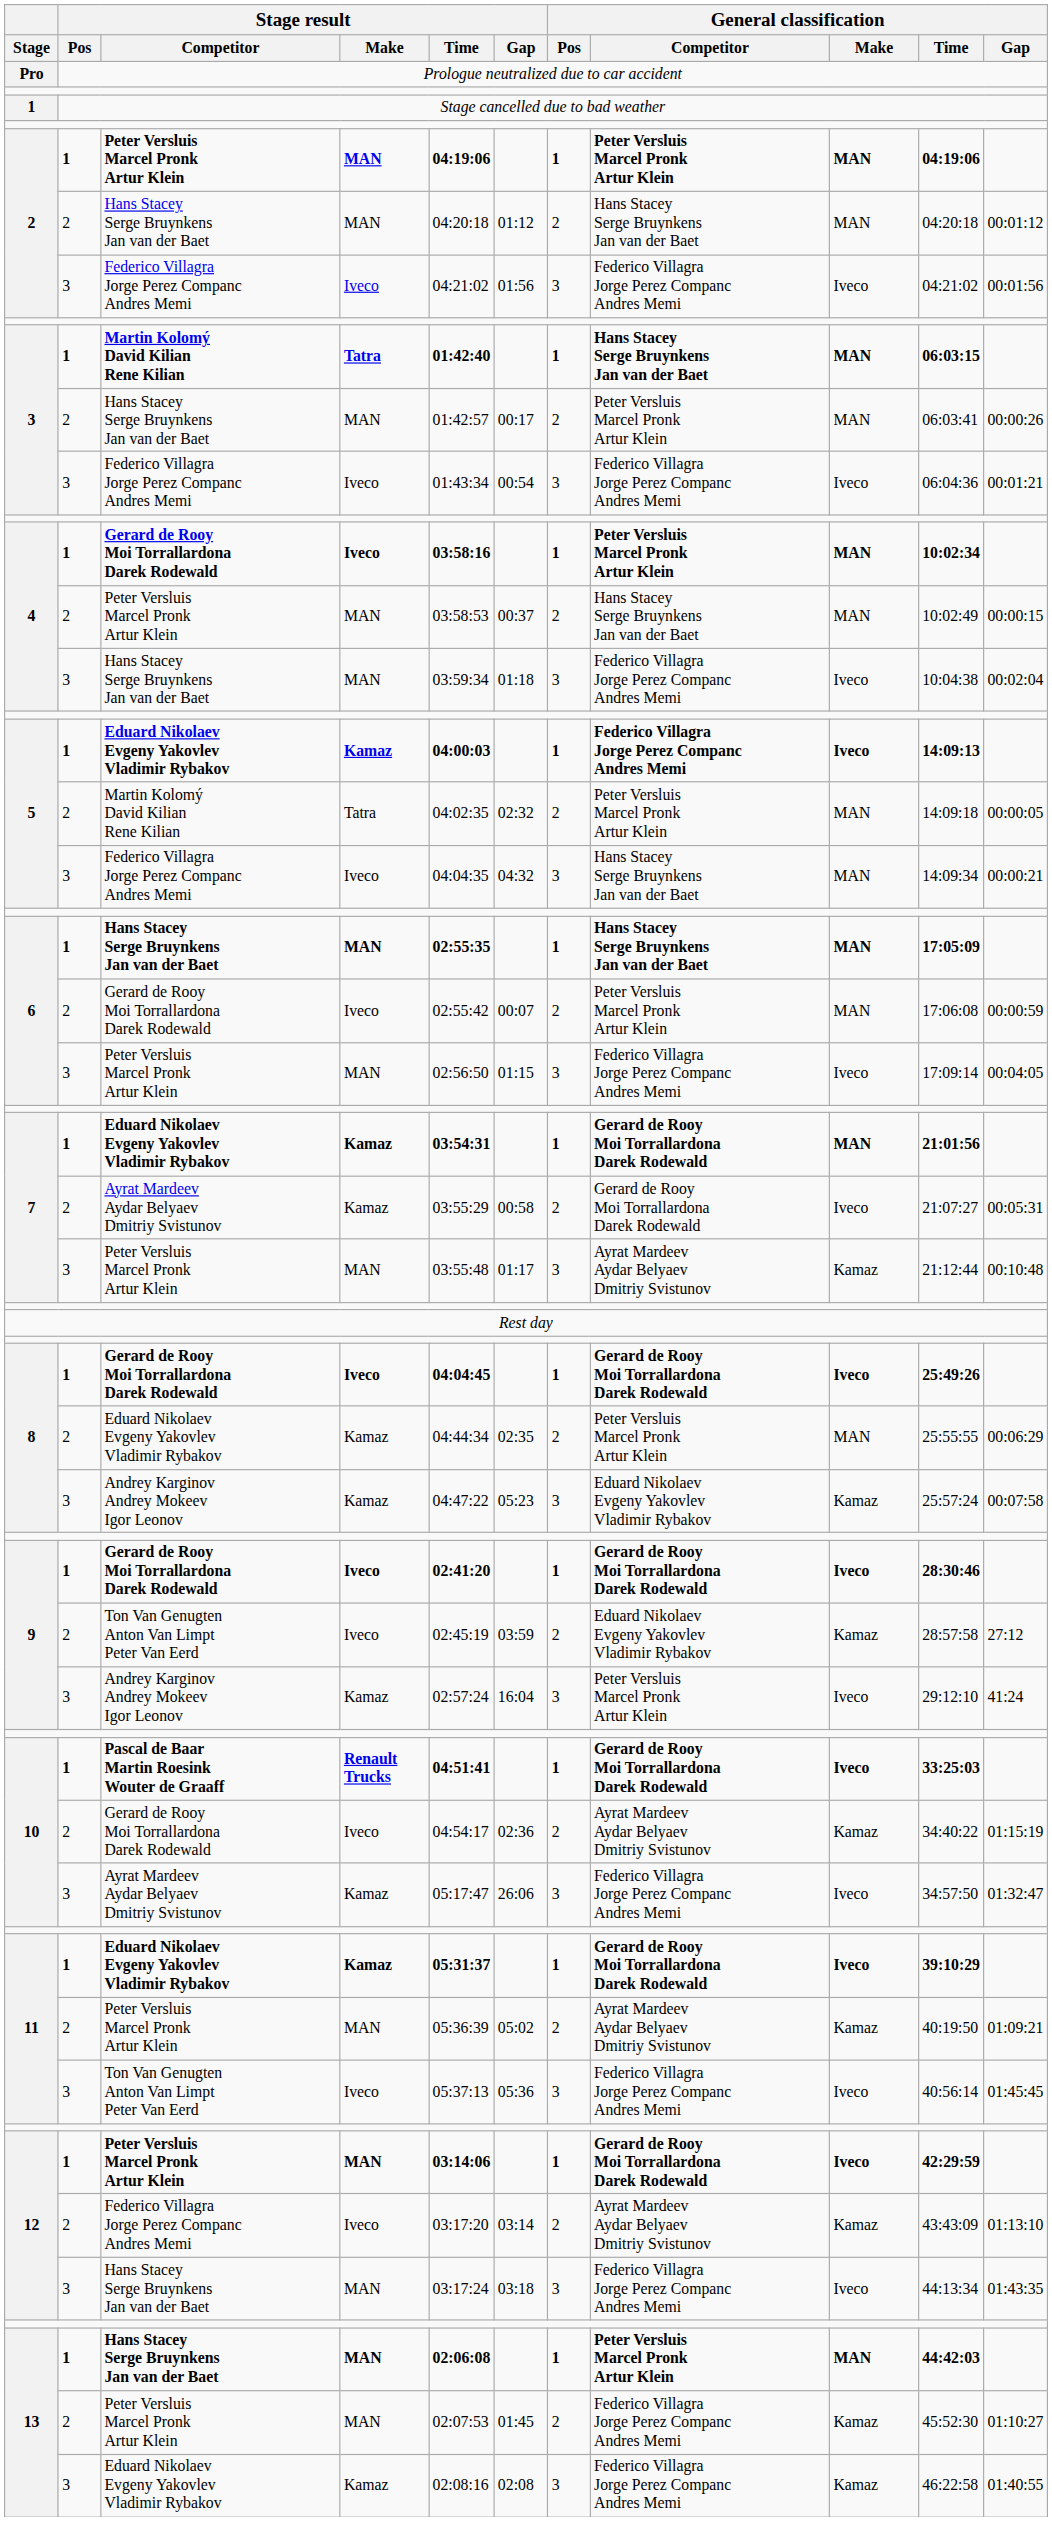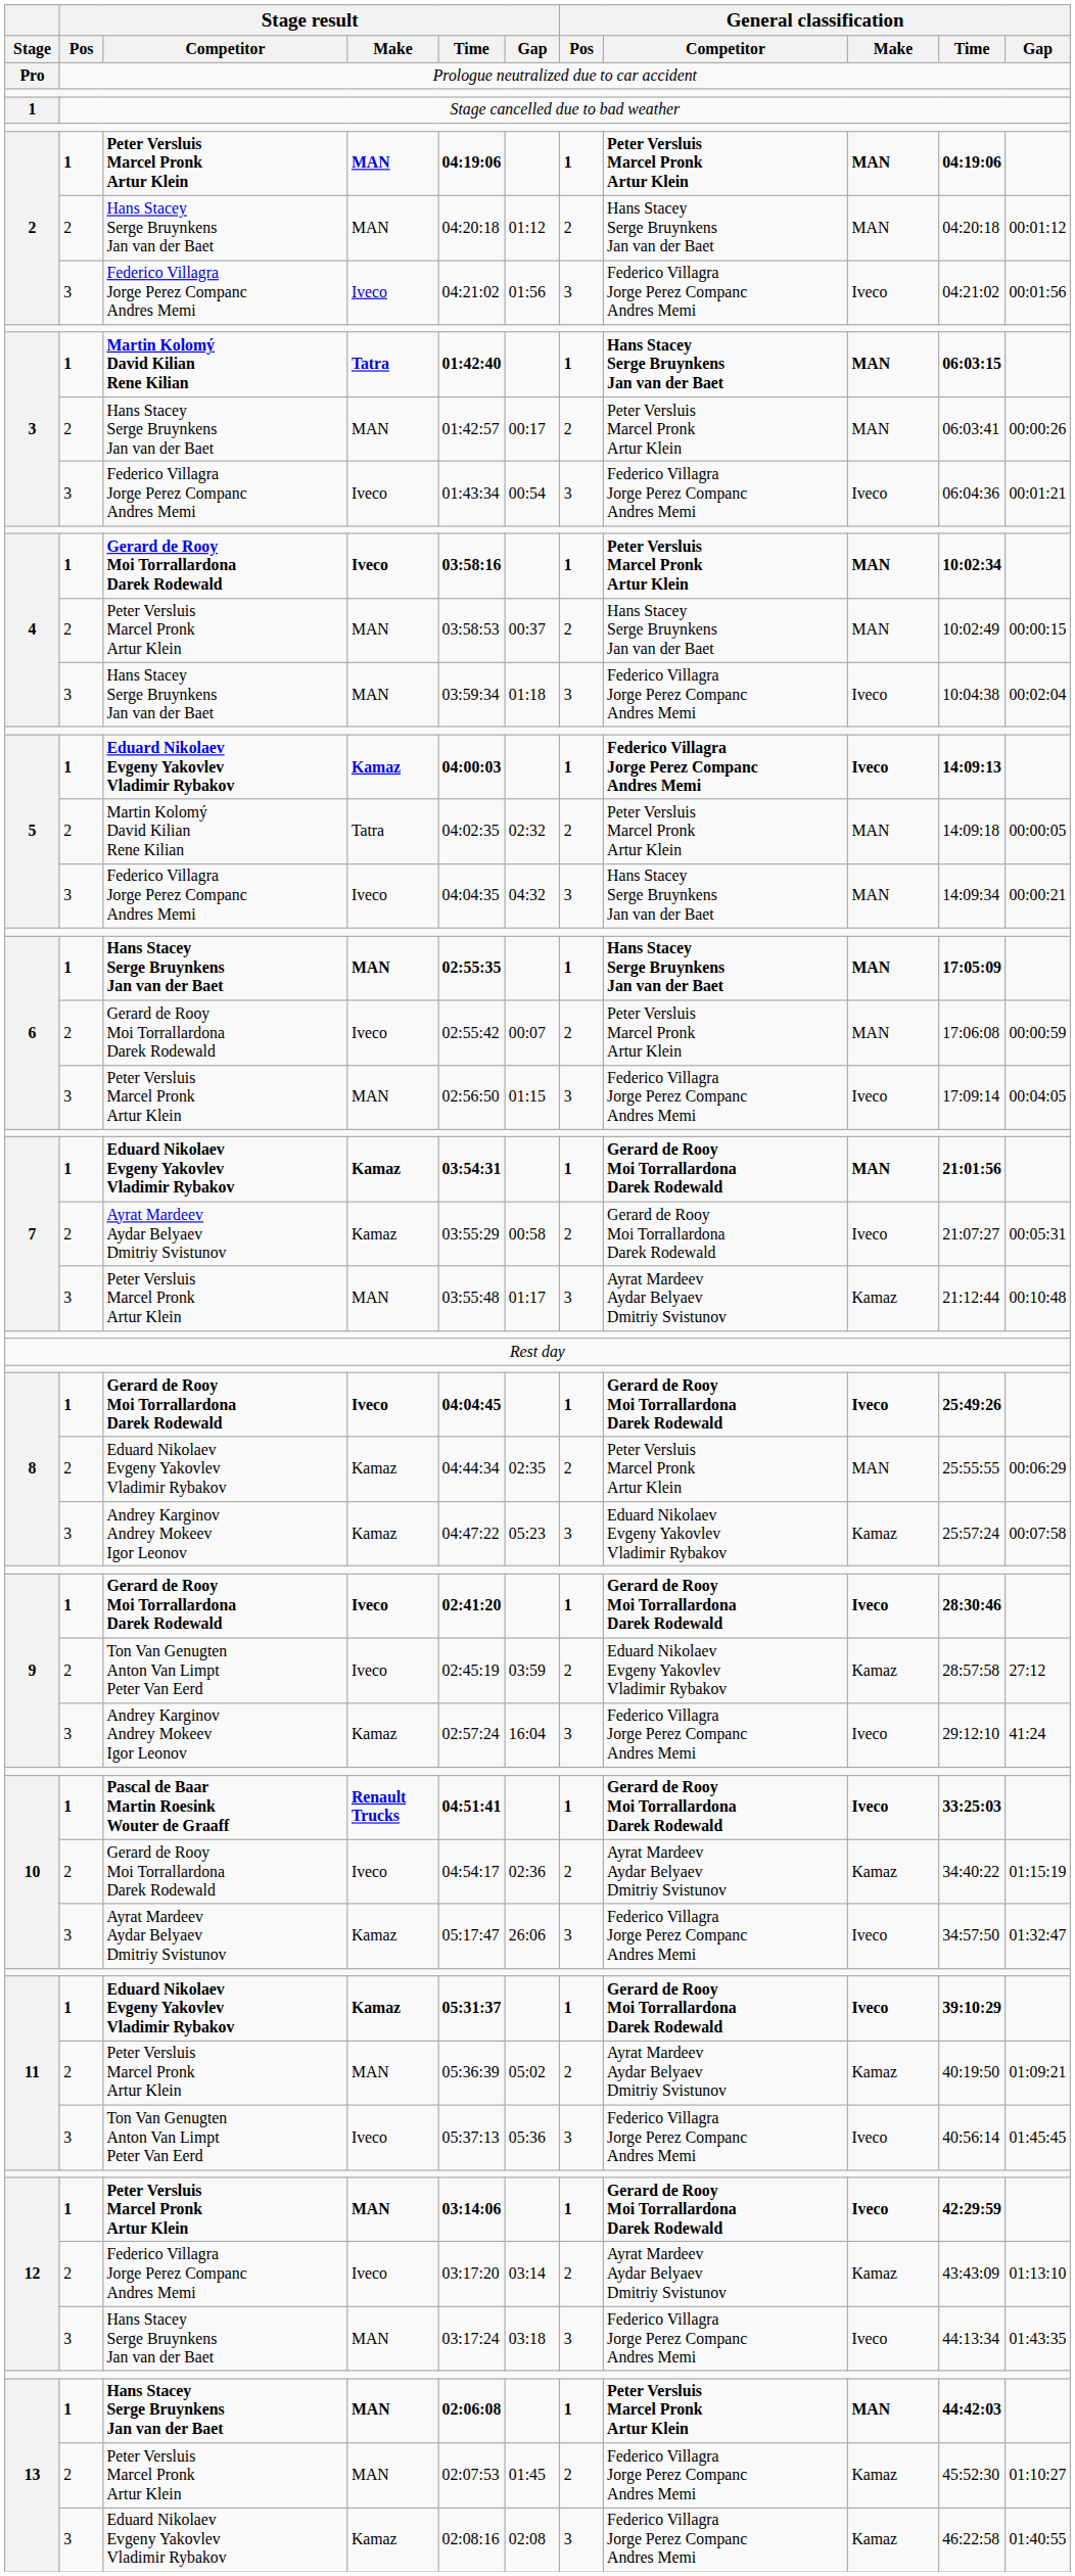 <table class="wikitable" style="font-size:85%;">
 <tr>
 <th></th>
 <th colspan=5><big>Stage result </big></th>
 <th colspan=5><big>General classification</big></th>
 </tr>
 <tr>
 <th width="40px">Stage</th>
 <th width="30px">Pos</th>
 <th width="200px">Competitor</th>
 <th width="70px">Make</th>
 <th width="40px">Time</th>
 <th width="40px">Gap</th>
 <th width="30px">Pos</th>
 <th width="200px">Competitor</th>
 <th width="70px">Make</th>
 <th width="40px">Time</th>
 <th width="40px">Gap</th>
 </tr>
 <tr>
 <th>Pro</th>
 <td colspan=10 style="text-align:center;"><em>Prologue neutralized due to car accident</em></td>
 </tr>
 <tr>
 <td colspan=11></td>
 </tr>
 <tr>
 <th>1</th>
 <td colspan=10 style="text-align:center;"><em>Stage cancelled due to bad weather</em></td>
 </tr>
 <tr>
 <td colspan=11></td>
 </tr>
 <tr>
 <th rowspan=3>2</th>
 <td><strong>1</strong></td>
 <td><strong> Peter Versluis<br> Marcel Pronk<br> Artur Klein</strong></td>
 <td><strong><a href='#'>MAN</a></strong></td>
 <td><strong>04:19:06</strong></td>
 <td></td>
 <td><strong>1</strong></td>
 <td><strong> Peter Versluis<br> Marcel Pronk<br> Artur Klein</strong></td>
 <td><strong>MAN</strong></td>
 <td><strong>04:19:06</strong></td>
 <td></td>
 </tr>
 <tr>
 <td>2</td>
 <td> <a href='#'>Hans Stacey</a><br> Serge Bruynkens<br> Jan van der Baet</td>
 <td>MAN</td>
 <td>04:20:18</td>
 <td>01:12</td>
 <td>2</td>
 <td> Hans Stacey<br> Serge Bruynkens<br> Jan van der Baet</td>
 <td>MAN</td>
 <td>04:20:18</td>
 <td>00:01:12</td>
 </tr>
 <tr>
 <td>3</td>
 <td> <a href='#'>Federico Villagra</a><br> Jorge Perez Companc<br> Andres Memi</td>
 <td><a href='#'>Iveco</a></td>
 <td>04:21:02</td>
 <td>01:56</td>
 <td>3</td>
 <td> Federico Villagra<br> Jorge Perez Companc<br> Andres Memi</td>
 <td>Iveco</td>
 <td>04:21:02</td>
 <td>00:01:56</td>
 </tr>
 <tr>
 <td colspan=11></td>
 </tr>
 <tr>
 <th rowspan=3>3</th>
 <td><strong>1</strong></td>
 <td><strong> <a href='#'>Martin Kolomý</a><br> David Kilian<br> Rene Kilian</strong></td>
 <td><strong><a href='#'>Tatra</a></strong></td>
 <td><strong>01:42:40</strong></td>
 <td></td>
 <td><strong>1</strong></td>
 <td><strong> Hans Stacey<br> Serge Bruynkens<br> Jan van der Baet</strong></td>
 <td><strong>MAN</strong></td>
 <td><strong>06:03:15</strong></td>
 <td></td>
 </tr>
 <tr>
 <td>2</td>
 <td> Hans Stacey<br> Serge Bruynkens<br> Jan van der Baet</td>
 <td>MAN</td>
 <td>01:42:57</td>
 <td>00:17</td>
 <td>2</td>
 <td> Peter Versluis<br> Marcel Pronk<br> Artur Klein</td>
 <td>MAN</td>
 <td>06:03:41</td>
 <td>00:00:26</td>
 </tr>
 <tr>
 <td>3</td>
 <td> Federico Villagra<br> Jorge Perez Companc<br> Andres Memi</td>
 <td>Iveco</td>
 <td>01:43:34</td>
 <td>00:54</td>
 <td>3</td>
 <td> Federico Villagra<br> Jorge Perez Companc<br> Andres Memi</td>
 <td>Iveco</td>
 <td>06:04:36</td>
 <td>00:01:21</td>
 </tr>
 <tr>
 <td colspan=11></td>
 </tr>
 <tr>
 <th rowspan=3>4</th>
 <td><strong>1</strong></td>
 <td><strong> <a href='#'>Gerard de Rooy</a><br> Moi Torrallardona<br> Darek Rodewald</strong></td>
 <td><strong>Iveco</strong></td>
 <td><strong>03:58:16</strong></td>
 <td></td>
 <td><strong>1</strong></td>
 <td><strong> Peter Versluis<br> Marcel Pronk<br> Artur Klein</strong></td>
 <td><strong>MAN</strong></td>
 <td><strong>10:02:34</strong></td>
 <td></td>
 </tr>
 <tr>
 <td>2</td>
 <td> Peter Versluis<br> Marcel Pronk<br> Artur Klein</td>
 <td>MAN</td>
 <td>03:58:53</td>
 <td>00:37</td>
 <td>2</td>
 <td> Hans Stacey<br> Serge Bruynkens<br> Jan van der Baet</td>
 <td>MAN</td>
 <td>10:02:49</td>
 <td>00:00:15</td>
 </tr>
 <tr>
 <td>3</td>
 <td> Hans Stacey<br> Serge Bruynkens<br> Jan van der Baet</td>
 <td>MAN</td>
 <td>03:59:34</td>
 <td>01:18</td>
 <td>3</td>
 <td> Federico Villagra<br> Jorge Perez Companc<br> Andres Memi</td>
 <td>Iveco</td>
 <td>10:04:38</td>
 <td>00:02:04</td>
 </tr>
 <tr>
 <td colspan=11></td>
 </tr>
 <tr>
 <th rowspan=3>5</th>
 <td><strong>1</strong></td>
 <td><strong> <a href='#'>Eduard Nikolaev</a><br> Evgeny Yakovlev<br> Vladimir Rybakov </strong></td>
 <td><strong><a href='#'>Kamaz</a></strong></td>
 <td><strong>04:00:03</strong></td>
 <td></td>
 <td><strong>1</strong></td>
 <td><strong> Federico Villagra<br> Jorge Perez Companc<br> Andres Memi</strong></td>
 <td><strong>Iveco</strong></td>
 <td><strong>14:09:13</strong></td>
 <td></td>
 </tr>
 <tr>
 <td>2</td>
 <td> Martin Kolomý<br> David Kilian<br> Rene Kilian</td>
 <td>Tatra</td>
 <td>04:02:35</td>
 <td>02:32</td>
 <td>2</td>
 <td> Peter Versluis<br> Marcel Pronk<br> Artur Klein</td>
 <td>MAN</td>
 <td>14:09:18</td>
 <td>00:00:05</td>
 </tr>
 <tr>
 <td>3</td>
 <td> Federico Villagra<br> Jorge Perez Companc<br> Andres Memi</td>
 <td>Iveco</td>
 <td>04:04:35</td>
 <td>04:32</td>
 <td>3</td>
 <td> Hans Stacey<br> Serge Bruynkens<br> Jan van der Baet</td>
 <td>MAN</td>
 <td>14:09:34</td>
 <td>00:00:21</td>
 </tr>
 <tr>
 <td colspan=11></td>
 </tr>
 <tr>
 <th rowspan=3>6</th>
 <td><strong>1</strong></td>
 <td><strong> Hans Stacey<br> Serge Bruynkens<br> Jan van der Baet</strong></td>
 <td><strong>MAN</strong></td>
 <td><strong>02:55:35</strong></td>
 <td></td>
 <td><strong>1</strong></td>
 <td><strong> Hans Stacey<br> Serge Bruynkens<br> Jan van der Baet</strong></td>
 <td><strong>MAN</strong></td>
 <td><strong>17:05:09</strong></td>
 <td></td>
 </tr>
 <tr>
 <td>2</td>
 <td> Gerard de Rooy<br> Moi Torrallardona<br> Darek Rodewald</td>
 <td>Iveco</td>
 <td>02:55:42</td>
 <td>00:07</td>
 <td>2</td>
 <td> Peter Versluis<br> Marcel Pronk<br> Artur Klein</td>
 <td>MAN</td>
 <td>17:06:08</td>
 <td>00:00:59</td>
 </tr>
 <tr>
 <td>3</td>
 <td> Peter Versluis<br> Marcel Pronk<br> Artur Klein</td>
 <td>MAN</td>
 <td>02:56:50</td>
 <td>01:15</td>
 <td>3</td>
 <td> Federico Villagra<br> Jorge Perez Companc<br> Andres Memi</td>
 <td>Iveco</td>
 <td>17:09:14</td>
 <td>00:04:05</td>
 </tr>
 <tr>
 <td colspan=11></td>
 </tr>
 <tr>
 <th rowspan=3>7</th>
 <td><strong>1</strong></td>
 <td><strong> Eduard Nikolaev<br> Evgeny Yakovlev<br> Vladimir Rybakov </strong></td>
 <td><strong>Kamaz</strong></td>
 <td><strong>03:54:31</strong></td>
 <td></td>
 <td><strong>1</strong></td>
 <td><strong> Gerard de Rooy<br> Moi Torrallardona<br> Darek Rodewald</strong></td>
 <td><strong>MAN</strong></td>
 <td><strong>21:01:56</strong></td>
 <td></td>
 </tr>
 <tr>
 <td>2</td>
 <td> <a href='#'>Ayrat Mardeev</a><br> Aydar Belyaev<br> Dmitriy Svistunov</td>
 <td>Kamaz</td>
 <td>03:55:29</td>
 <td>00:58</td>
 <td>2</td>
 <td> Gerard de Rooy<br> Moi Torrallardona<br> Darek Rodewald</td>
 <td>Iveco</td>
 <td>21:07:27</td>
 <td>00:05:31</td>
 </tr>
 <tr>
 <td>3</td>
 <td> Peter Versluis<br> Marcel Pronk<br> Artur Klein</td>
 <td>MAN</td>
 <td>03:55:48</td>
 <td>01:17</td>
 <td>3</td>
 <td> Ayrat Mardeev<br> Aydar Belyaev<br> Dmitriy Svistunov</td>
 <td>Kamaz</td>
 <td>21:12:44</td>
 <td>00:10:48</td>
 </tr>
 <tr>
 <td colspan=11></td>
 </tr>
 <tr>
 <td colspan=11 style="text-align:center;"><em>Rest day</em></td>
 </tr>
 <tr>
 <td colspan=11></td>
 </tr>
 <tr>
 <th rowspan=3>8</th>
 <td><strong>1</strong></td>
 <td><strong> Gerard de Rooy<br> Moi Torrallardona<br> Darek Rodewald</strong></td>
 <td><strong>Iveco</strong></td>
 <td><strong> 04:04:45 </strong></td>
 <td></td>
 <td><strong>1</strong></td>
 <td><strong> Gerard de Rooy<br> Moi Torrallardona<br> Darek Rodewald</strong></td>
 <td><strong>Iveco</strong></td>
 <td><strong> 25:49:26 </strong></td>
 <td></td>
 </tr>
 <tr>
 <td>2</td>
 <td> Eduard Nikolaev<br> Evgeny Yakovlev<br> Vladimir Rybakov</td>
 <td>Kamaz</td>
 <td>04:44:34</td>
 <td>02:35</td>
 <td>2</td>
 <td> Peter Versluis<br> Marcel Pronk<br> Artur Klein</td>
 <td>MAN</td>
 <td>25:55:55</td>
 <td>00:06:29</td>
 </tr>
 <tr>
 <td>3</td>
 <td> Andrey Karginov<br> Andrey Mokeev<br> Igor Leonov</td>
 <td>Kamaz</td>
 <td>04:47:22</td>
 <td>05:23</td>
 <td>3</td>
 <td> Eduard Nikolaev<br> Evgeny Yakovlev<br> Vladimir Rybakov</td>
 <td>Kamaz</td>
 <td>25:57:24</td>
 <td>00:07:58</td>
 </tr>
 <tr>
 <td colspan=11></td>
 </tr>
 <tr>
 <th rowspan=3>9</th>
 <td><strong>1</strong></td>
 <td><strong> Gerard de Rooy<br> Moi Torrallardona<br> Darek Rodewald</strong></td>
 <td><strong>Iveco</strong></td>
 <td><strong> 02:41:20 </strong></td>
 <td></td>
 <td><strong>1</strong></td>
 <td><strong> Gerard de Rooy<br> Moi Torrallardona<br> Darek Rodewald</strong></td>
 <td><strong>Iveco</strong></td>
 <td><strong> 28:30:46 </strong></td>
 <td></td>
 </tr>
 <tr>
 <td>2</td>
 <td> Ton Van Genugten<br> Anton Van Limpt<br> Peter Van Eerd</td>
 <td>Iveco</td>
 <td>02:45:19</td>
 <td>03:59</td>
 <td>2</td>
 <td> Eduard Nikolaev<br> Evgeny Yakovlev<br> Vladimir Rybakov</td>
 <td>Kamaz</td>
 <td>28:57:58</td>
 <td>27:12</td>
 </tr>
 <tr>
 <td>3</td>
 <td> Andrey Karginov<br> Andrey Mokeev<br> Igor Leonov</td>
 <td>Kamaz</td>
 <td>02:57:24</td>
 <td>16:04</td>
 <td>3</td>
-<td> Peter Versluis<br> Marcel Pronk<br> Artur Klein</td>
+<td> Federico Villagra<br> Jorge Perez Companc<br> Andres Memi</td>
 <td>Iveco</td>
 <td>29:12:10</td>
 <td>41:24</td>
 </tr>
 <tr>
 <td colspan=11></td>
 </tr>
 <tr>
 <th rowspan=3>10</th>
 <td><strong>1</strong></td>
 <td><strong> Pascal de Baar<br> Martin Roesink<br> Wouter de Graaff</strong></td>
 <td><strong><a href='#'>Renault Trucks</a></strong></td>
 <td><strong> 04:51:41 </strong></td>
 <td></td>
 <td><strong>1</strong></td>
 <td><strong> Gerard de Rooy<br> Moi Torrallardona<br> Darek Rodewald</strong></td>
 <td><strong>Iveco</strong></td>
 <td><strong> 33:25:03 </strong></td>
 <td></td>
 </tr>
 <tr>
 <td>2</td>
 <td> Gerard de Rooy<br> Moi Torrallardona<br> Darek Rodewald</td>
 <td>Iveco</td>
 <td>04:54:17</td>
 <td>02:36</td>
 <td>2</td>
 <td> Ayrat Mardeev<br> Aydar Belyaev<br> Dmitriy Svistunov</td>
 <td>Kamaz</td>
 <td>34:40:22</td>
 <td>01:15:19</td>
 </tr>
 <tr>
 <td>3</td>
 <td> Ayrat Mardeev<br> Aydar Belyaev<br> Dmitriy Svistunov</td>
 <td>Kamaz</td>
 <td>05:17:47</td>
 <td>26:06</td>
 <td>3</td>
 <td> Federico Villagra<br> Jorge Perez Companc<br> Andres Memi</td>
 <td>Iveco</td>
 <td>34:57:50</td>
 <td>01:32:47</td>
 </tr>
 <tr>
 <td colspan=11></td>
 </tr>
 <tr>
 <th rowspan=3>11</th>
 <td><strong>1</strong></td>
 <td><strong> Eduard Nikolaev<br> Evgeny Yakovlev<br> Vladimir Rybakov </strong></td>
 <td><strong>Kamaz</strong></td>
 <td><strong> 05:31:37 </strong></td>
 <td></td>
 <td><strong>1</strong></td>
 <td><strong> Gerard de Rooy<br> Moi Torrallardona<br> Darek Rodewald</strong></td>
 <td><strong>Iveco</strong></td>
 <td><strong> 39:10:29 </strong></td>
 <td></td>
 </tr>
 <tr>
 <td>2</td>
 <td> Peter Versluis<br> Marcel Pronk<br> Artur Klein</td>
 <td>MAN</td>
 <td>05:36:39</td>
 <td>05:02</td>
 <td>2</td>
 <td> Ayrat Mardeev<br> Aydar Belyaev<br> Dmitriy Svistunov</td>
 <td>Kamaz</td>
 <td>40:19:50</td>
 <td>01:09:21</td>
 </tr>
 <tr>
 <td>3</td>
 <td> Ton Van Genugten<br> Anton Van Limpt<br> Peter Van Eerd</td>
 <td>Iveco</td>
 <td>05:37:13</td>
 <td>05:36</td>
 <td>3</td>
 <td> Federico Villagra<br> Jorge Perez Companc<br> Andres Memi</td>
 <td>Iveco</td>
 <td>40:56:14</td>
 <td>01:45:45</td>
 </tr>
 <tr>
 <td colspan=11></td>
 </tr>
 <tr>
 <th rowspan=3>12</th>
 <td><strong>1</strong></td>
 <td><strong> Peter Versluis<br> Marcel Pronk<br> Artur Klein</strong></td>
 <td><strong>MAN</strong></td>
 <td><strong> 03:14:06 </strong></td>
 <td></td>
 <td><strong>1</strong></td>
 <td><strong> Gerard de Rooy<br> Moi Torrallardona<br> Darek Rodewald</strong></td>
 <td><strong>Iveco</strong></td>
 <td><strong> 42:29:59 </strong></td>
 <td></td>
 </tr>
 <tr>
 <td>2</td>
 <td> Federico Villagra<br> Jorge Perez Companc<br> Andres Memi</td>
 <td>Iveco</td>
 <td>03:17:20</td>
 <td>03:14</td>
 <td>2</td>
 <td> Ayrat Mardeev<br> Aydar Belyaev<br> Dmitriy Svistunov</td>
 <td>Kamaz</td>
 <td>43:43:09</td>
 <td>01:13:10</td>
 </tr>
 <tr>
 <td>3</td>
 <td> Hans Stacey<br> Serge Bruynkens<br> Jan van der Baet</td>
 <td>MAN</td>
 <td>03:17:24</td>
 <td>03:18</td>
 <td>3</td>
 <td> Federico Villagra<br> Jorge Perez Companc<br> Andres Memi</td>
 <td>Iveco</td>
 <td>44:13:34</td>
 <td>01:43:35</td>
 </tr>
 <tr>
 <td colspan=11></td>
 </tr>
 <tr>
 <th rowspan=3>13</th>
 <td><strong>1</strong></td>
 <td><strong> Hans Stacey<br> Serge Bruynkens<br> Jan van der Baet</strong></td>
 <td><strong>MAN</strong></td>
 <td><strong> 02:06:08 </strong></td>
 <td></td>
 <td><strong>1</strong></td>
 <td><strong> Peter Versluis<br> Marcel Pronk<br> Artur Klein</strong></td>
 <td><strong>MAN</strong></td>
 <td><strong> 44:42:03 </strong></td>
 <td></td>
 </tr>
 <tr>
 <td>2</td>
 <td> Peter Versluis<br> Marcel Pronk<br> Artur Klein</td>
 <td>MAN</td>
 <td>02:07:53</td>
 <td>01:45</td>
 <td>2</td>
 <td> Federico Villagra<br> Jorge Perez Companc<br> Andres Memi</td>
 <td>Kamaz</td>
 <td>45:52:30</td>
 <td>01:10:27</td>
 </tr>
 <tr>
 <td>3</td>
 <td> Eduard Nikolaev<br> Evgeny Yakovlev<br> Vladimir Rybakov</td>
 <td>Kamaz</td>
 <td>02:08:16</td>
 <td>02:08</td>
 <td>3</td>
 <td> Federico Villagra<br> Jorge Perez Companc<br> Andres Memi</td>
 <td>Kamaz</td>
 <td>46:22:58</td>
 <td>01:40:55</td>
 </tr>
 </table>
